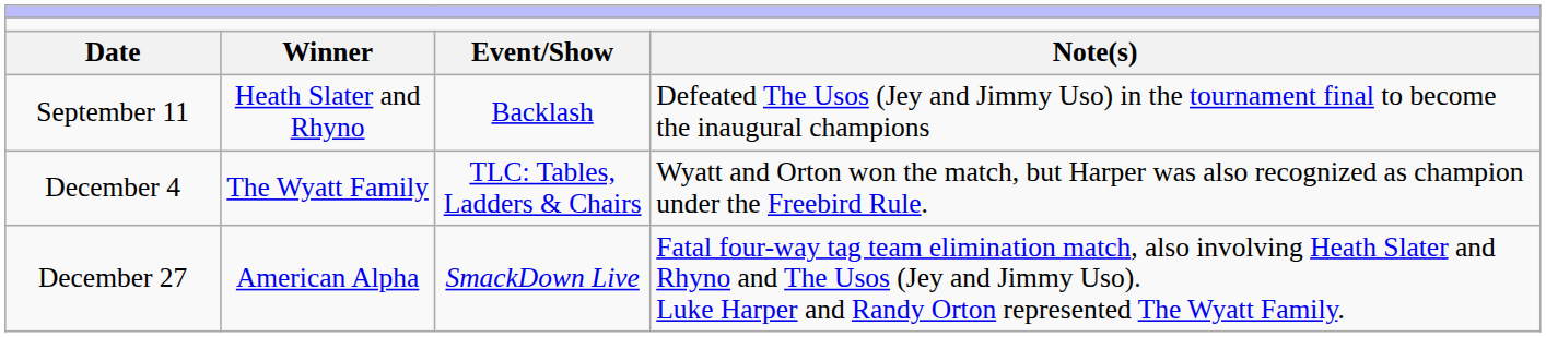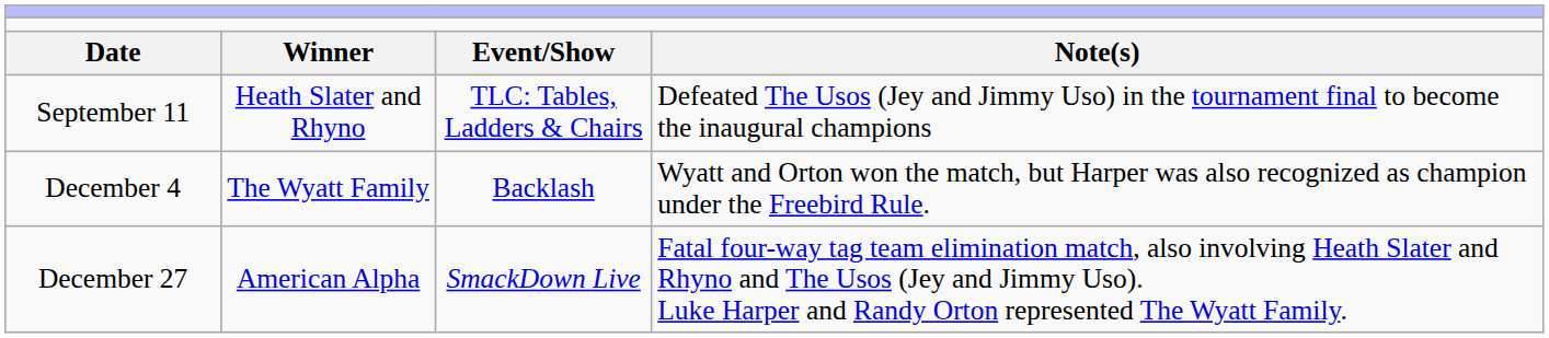 <table class="wikitable" style="text-align:center; width:100%;">
 <tr style="background:#BBF;">
 <td colspan="5"></td>
 </tr>
 <tr>
 <td colspan="5"><strong></strong></td>
 </tr>
 <tr>
 <th width=14%>Date</th>
 <th width=14%>Winner</th>
 <th width=14%>Event/Show</th>
 <th width=58%>Note(s)</th>
 </tr>
 <tr>
 <td>September 11</td>
 <td><a href='#'>Heath Slater</a> and <a href='#'>Rhyno</a></td>
-<td><a href='#'>Backlash</a></td>
+<td><a href='#'>TLC: Tables, Ladders & Chairs</a></td>
 <td align=left>Defeated <a href='#'>The Usos</a> (Jey and Jimmy Uso) in the <a href='#'>tournament final</a> to become the inaugural champions</td>
 </tr>
 <tr>
 <td>December 4</td>
 <td><a href='#'>The Wyatt Family</a><br></td>
-<td><a href='#'>TLC: Tables, Ladders & Chairs</a></td>
+<td><a href='#'>Backlash</a></td>
 <td align=left>Wyatt and Orton won the match, but Harper was also recognized as champion under the <a href='#'>Freebird Rule</a>.</td>
 </tr>
 <tr>
 <td>December 27</td>
 <td><a href='#'>American Alpha</a><br></td>
 <td><em><a href='#'>SmackDown Live</a></em></td>
 <td align=left><a href='#'>Fatal four-way tag team elimination match</a>, also involving <a href='#'>Heath Slater</a> and <a href='#'>Rhyno</a> and <a href='#'>The Usos</a> (Jey and Jimmy Uso).<br><a href='#'>Luke Harper</a> and <a href='#'>Randy Orton</a> represented <a href='#'>The Wyatt Family</a>.</td>
 </tr>
 </table>
